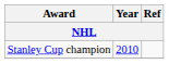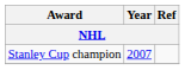 <table class="wikitable">
 <tr>
 <th>Award</th>
 <th>Year</th>
 <th>Ref</th>
 </tr>
 <tr>
 <th colspan="3"><a href='#'>NHL</a></th>
 </tr>
 <tr>
 <td><a href='#'>Stanley Cup</a> champion</td>
-<td><a href='#'>2010</a></td>
+<td><a href='#'>2007</a></td>
 <td></td>
 </tr>
 <tr>
 </tr>
 </table>
